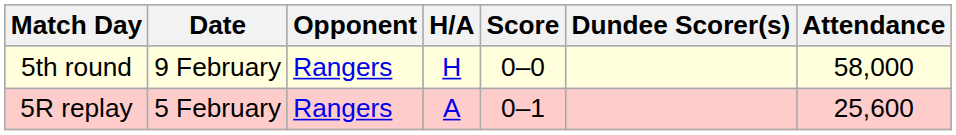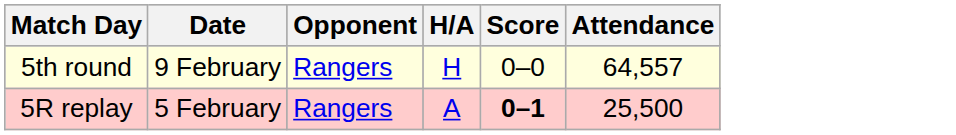 <table class="wikitable" style="text-align:center">
 <tr>
 <th>Match Day</th>
 <th>Date</th>
 <th>Opponent</th>
 <th>H/A</th>
 <th>Score</th>
-<th>Dundee Scorer(s)</th>
 <th>Attendance</th>
 </tr>
 <tr bgcolor="#FFFFDD">
 <td>5th round</td>
 <td align="left">9 February</td>
 <td align="left"><a href='#'>Rangers</a></td>
 <td><a href='#'>H</a></td>
 <td>0–0</td>
-<td align="left"></td>
-<td>58,000</td>
+<td>64,557</td>
 </tr>
 <tr bgcolor="#FFCCCC">
 <td>5R replay</td>
 <td align="left">5 February</td>
 <td align="left"><a href='#'>Rangers</a></td>
 <td><a href='#'>A</a></td>
-<td>0–1</td>
-<td align="left"></td>
-<td>25,600</td>
+<td><strong>0–1</strong></td>
+<td>25,500</td>
 </tr>
 </table>
